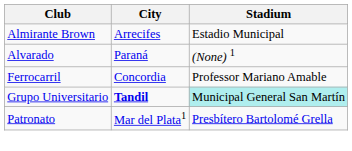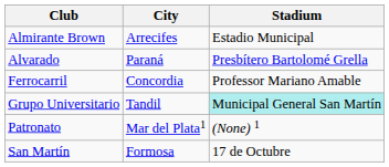 <table class="wikitable sortable">
 <tr>
 <th>Club</th>
 <th>City</th>
 <th>Stadium</th>
 </tr>
 <tr>
 <td> <a href='#'>Almirante Brown</a></td>
 <td><a href='#'>Arrecifes</a></td>
 <td>Estadio Municipal</td>
 </tr>
 <tr>
 <td> <a href='#'>Alvarado</a></td>
 <td><a href='#'>Paraná</a></td>
-<td><em>(None)</em> <sup>1</sup></td>
+<td><a href='#'>Presbítero Bartolomé Grella</a></td>
 </tr>
 <tr>
 <td> <a href='#'>Ferrocarril</a></td>
 <td><a href='#'>Concordia</a></td>
 <td>Professor Mariano Amable</td>
 </tr>
 <tr>
 <td> <a href='#'>Grupo Universitario</a></td>
-<td><strong><a href='#'>Tandil</a></strong></td>
+<td><a href='#'>Tandil</a></td>
 <td style="background: paleturquoise;">Municipal General San Martín</td>
 </tr>
 <tr>
 <td> <a href='#'>Patronato</a></td>
 <td><a href='#'>Mar del Plata</a><sup>1</sup></td>
-<td><a href='#'>Presbítero Bartolomé Grella</a></td>
+<td><em>(None)</em> <sup>1</sup></td>
+</tr>
+<tr>
+<td> <a href='#'>San Martín</a></td>
+<td><a href='#'>Formosa</a></td>
+<td>17 de Octubre</td>
 </tr>
 </table>
